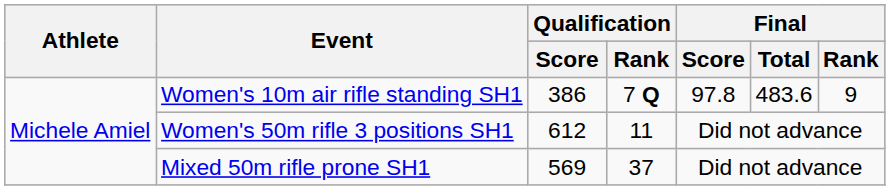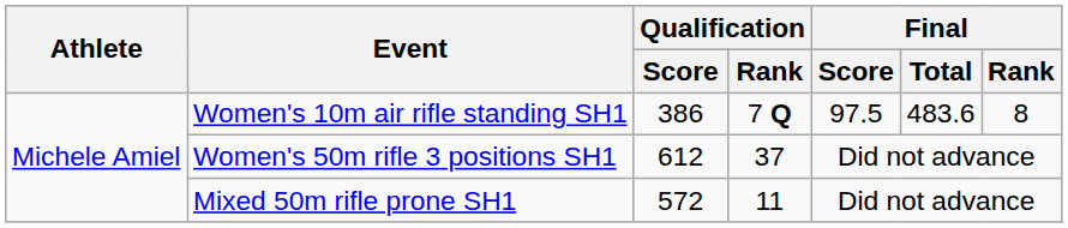 <table class=wikitable style="font-size:90%">
 <tr>
 <th rowspan="2">Athlete</th>
 <th rowspan="2">Event</th>
 <th colspan="2">Qualification</th>
 <th colspan="3">Final</th>
 </tr>
 <tr>
 <th>Score</th>
 <th>Rank</th>
 <th>Score</th>
 <th>Total</th>
 <th>Rank</th>
 </tr>
 <tr>
 <td rowspan="3"><a href='#'>Michele Amiel</a></td>
 <td><a href='#'>Women's 10m air rifle standing SH1</a></td>
 <td align=center>386</td>
 <td align=center>7 <strong>Q</strong></td>
-<td align=center>97.8</td>
+<td align=center>97.5</td>
 <td align=center>483.6</td>
-<td align=center>9</td>
+<td align=center>8</td>
 </tr>
 <tr>
 <td><a href='#'>Women's 50m rifle 3 positions SH1</a></td>
 <td align=center>612</td>
-<td align=center>11</td>
+<td align=center>37</td>
 <td align=center colspan="3">Did not advance</td>
 </tr>
 <tr>
 <td><a href='#'>Mixed 50m rifle prone SH1</a></td>
-<td align=center>569</td>
-<td align=center>37</td>
+<td align=center>572</td>
+<td align=center>11</td>
 <td align=center colspan="3">Did not advance</td>
 </tr>
 </table>
